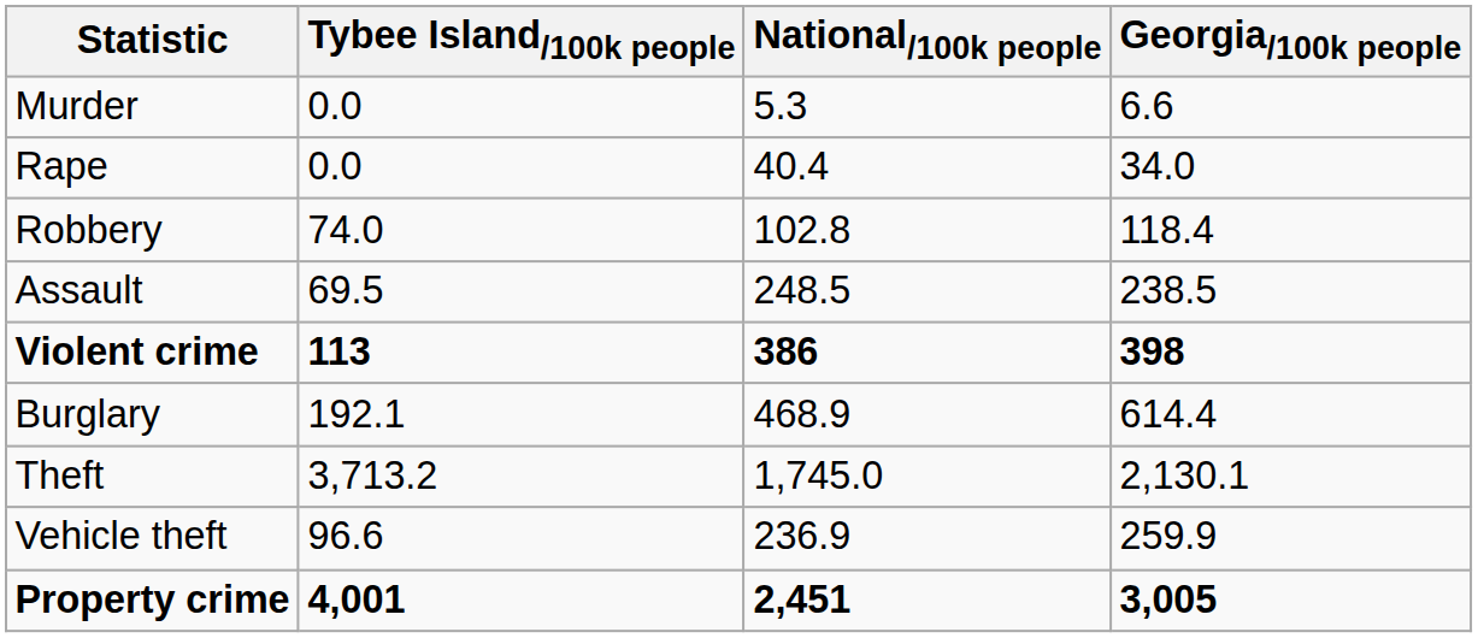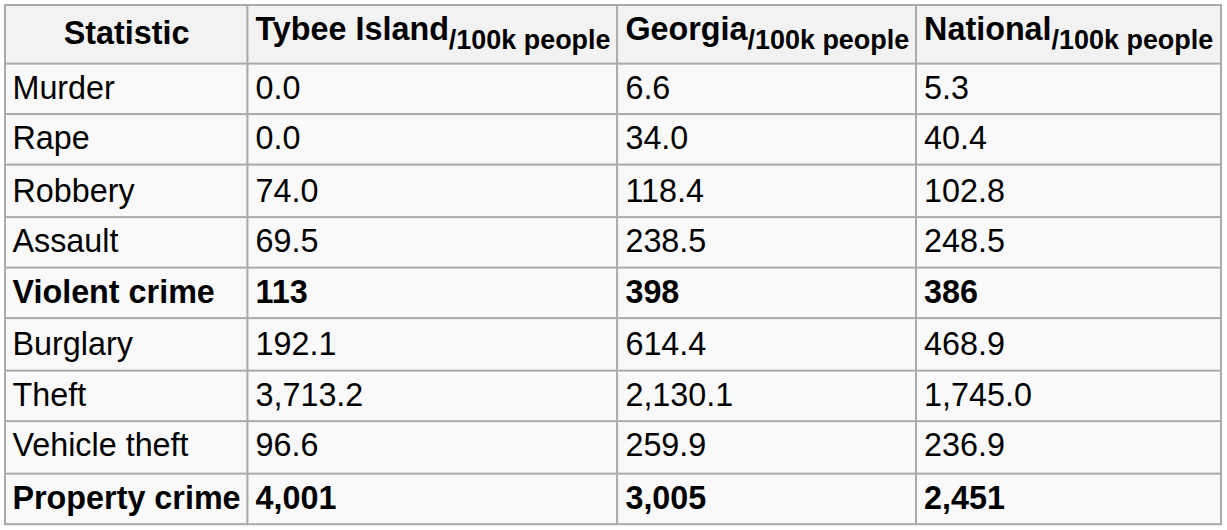 <table class="wikitable">
 <tr>
 <th>Statistic</th>
 <th>Tybee Island<sub>/100k people</sub></th>
+<th>Georgia<sub>/100k  people</sub></th>
 <th>National<sub>/100k  people</sub></th>
-<th>Georgia<sub>/100k  people</sub></th>
 </tr>
 <tr>
 <td>Murder</td>
 <td>0.0</td>
+<td>6.6</td>
 <td>5.3</td>
-<td>6.6</td>
 </tr>
 <tr>
 <td>Rape</td>
 <td>0.0</td>
+<td>34.0</td>
 <td>40.4</td>
-<td>34.0</td>
 </tr>
 <tr>
 <td>Robbery</td>
 <td>74.0</td>
+<td>118.4</td>
 <td>102.8</td>
-<td>118.4</td>
 </tr>
 <tr>
 <td>Assault</td>
 <td>69.5</td>
+<td>238.5</td>
 <td>248.5</td>
-<td>238.5</td>
 </tr>
 <tr>
 <td><strong>Violent crime</strong></td>
 <td><strong>113</strong></td>
+<td><strong>398</strong></td>
 <td><strong>386</strong></td>
-<td><strong>398</strong></td>
 </tr>
 <tr>
 <td>Burglary</td>
 <td>192.1</td>
+<td>614.4</td>
 <td>468.9</td>
-<td>614.4</td>
 </tr>
 <tr>
 <td>Theft</td>
 <td>3,713.2</td>
+<td>2,130.1</td>
 <td>1,745.0</td>
-<td>2,130.1</td>
 </tr>
 <tr>
 <td>Vehicle  theft</td>
 <td>96.6</td>
+<td>259.9</td>
 <td>236.9</td>
-<td>259.9</td>
 </tr>
 <tr>
 <td><strong>Property crime</strong></td>
 <td><strong>4,001</strong></td>
+<td><strong>3,005</strong></td>
 <td><strong>2,451</strong></td>
-<td><strong>3,005</strong></td>
 </tr>
 </table>
